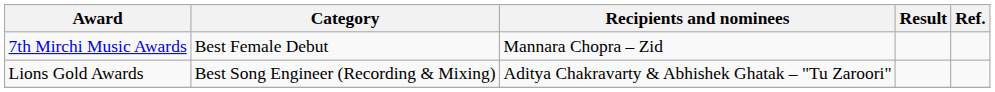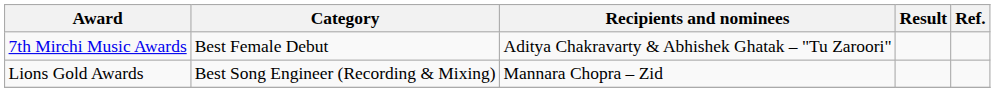 <table class="wikitable sortable">
 <tr>
 <th>Award</th>
 <th>Category</th>
 <th>Recipients and nominees</th>
 <th>Result</th>
 <th>Ref.</th>
 </tr>
 <tr>
 <td><a href='#'>7th Mirchi Music Awards</a></td>
 <td>Best Female Debut</td>
-<td>Mannara Chopra – Zid</td>
+<td>Aditya Chakravarty & Abhishek Ghatak – "Tu Zaroori"</td>
 <td></td>
 <td></td>
 </tr>
 <tr>
 <td>Lions Gold Awards</td>
 <td>Best Song Engineer (Recording & Mixing)</td>
-<td>Aditya Chakravarty & Abhishek Ghatak – "Tu Zaroori"</td>
+<td>Mannara Chopra – Zid</td>
 <td></td>
 <td></td>
 </tr>
 <tr>
 </tr>
 </table>
